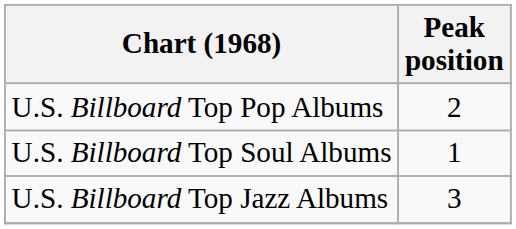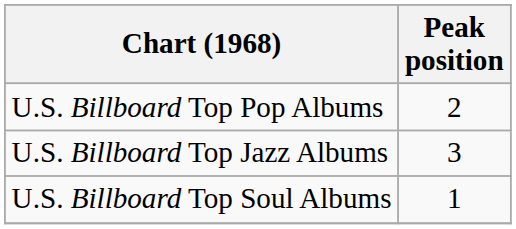 <table class="wikitable sortable">
 <tr>
 <th>Chart (1968)</th>
 <th>Peak<br>position</th>
 </tr>
 <tr>
 <td>U.S. <em>Billboard</em> Top Pop Albums</td>
 <td style="text-align:center;">2</td>
 </tr>
 <tr>
+<td>U.S. <em>Billboard</em> Top Jazz Albums</td>
+<td style="text-align:center;">3</td>
+</tr>
+<tr>
 <td>U.S. <em>Billboard</em> Top Soul Albums</td>
 <td style="text-align:center;">1</td>
 </tr>
 <tr>
-<td>U.S. <em>Billboard</em> Top Jazz Albums</td>
-<td style="text-align:center;">3</td>
-</tr>
-<tr>
 </tr>
 </table>
